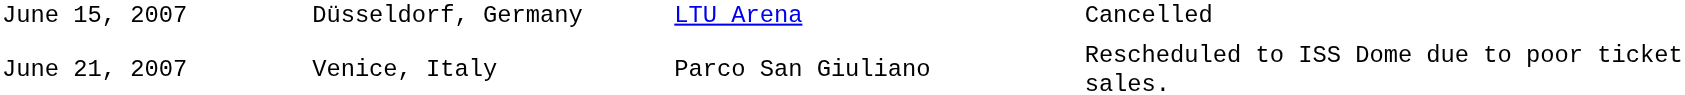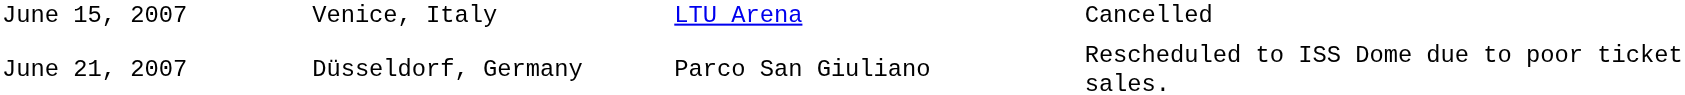 <table cellpadding="2" style="border: 0px solid darkgray; font-size:90%">
 <tr>
 <th width="150"></th>
 <th width="175"></th>
 <th width="200"></th>
 <th width="350"></th>
 </tr>
 <tr border="0">
 <td>June 15, 2007</td>
-<td>Düsseldorf, Germany</td>
+<td>Venice, Italy</td>
 <td><a href='#'>LTU Arena</a></td>
 <td>Cancelled</td>
 </tr>
 <tr>
 <td>June 21, 2007</td>
-<td>Venice, Italy</td>
+<td>Düsseldorf, Germany</td>
 <td>Parco San Giuliano</td>
 <td>Rescheduled to ISS Dome due to poor ticket sales.</td>
 </tr>
 </table>
